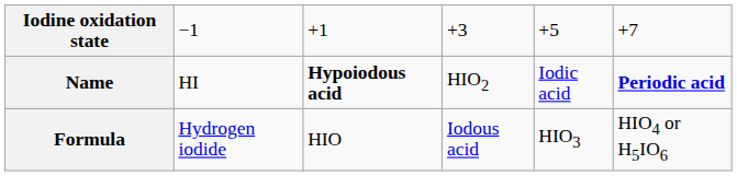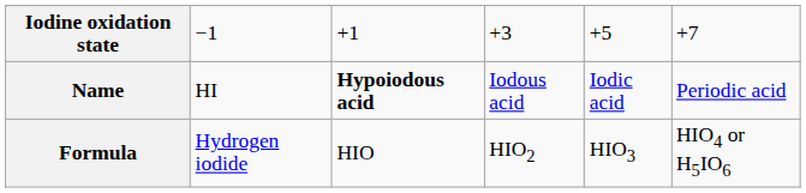 <table class="wikitable">
 <tr>
 <th>Iodine oxidation state</th>
 <td>−1</td>
 <td>+1</td>
 <td>+3</td>
 <td>+5</td>
 <td>+7</td>
 </tr>
 <tr>
 <th>Name</th>
 <td>HI</td>
 <td><strong>Hypoiodous acid</strong></td>
-<td>HIO<sub>2</sub></td>
+<td><a href='#'>Iodous acid</a></td>
 <td><a href='#'>Iodic acid</a></td>
-<td><strong><a href='#'>Periodic acid</a></strong></td>
+<td><a href='#'>Periodic acid</a></td>
 </tr>
 <tr>
 <th>Formula</th>
 <td><a href='#'>Hydrogen iodide</a></td>
 <td>HIO</td>
-<td><a href='#'>Iodous acid</a></td>
+<td>HIO<sub>2</sub></td>
 <td>HIO<sub>3</sub></td>
 <td>HIO<sub>4</sub> or H<sub>5</sub>IO<sub>6</sub></td>
 </tr>
 </table>
